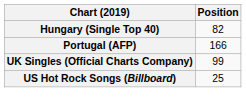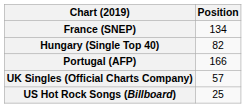 <table class="wikitable sortable plainrowheaders" style="text-align:center">
 <tr>
 <th scope="col">Chart (2019)</th>
 <th scope="col">Position</th>
+</tr>
+<tr>
+<th scope="row">France (SNEP)</th>
+<td>134</td>
 </tr>
 <tr>
 <th scope="row">Hungary (Single Top 40)</th>
 <td>82</td>
 </tr>
 <tr>
 <th scope="row">Portugal (AFP)</th>
 <td>166</td>
 </tr>
 <tr>
 <th scope="row">UK Singles (Official Charts Company)</th>
-<td>99</td>
+<td>57</td>
 </tr>
 <tr>
 <th scope="row">US Hot Rock Songs (<em>Billboard</em>)</th>
 <td>25</td>
 </tr>
 </table>
